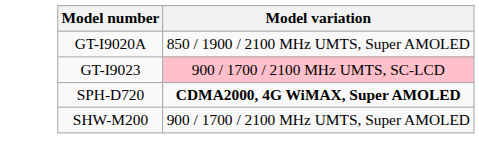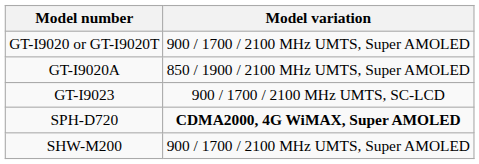 <table class="wikitable" style="text-align: center;font-size:90%; float: right">
 <tr>
 <th>Model number</th>
 <th>Model variation</th>
+</tr>
+<tr>
+<td>GT-I9020 or GT-I9020T</td>
+<td>900 / 1700 / 2100 MHz UMTS, Super AMOLED</td>
 </tr>
 <tr>
 <td>GT-I9020A</td>
 <td>850 / 1900 / 2100 MHz UMTS, Super AMOLED</td>
 </tr>
 <tr>
 <td>GT-I9023</td>
-<td style="background: pink;">900 / 1700 / 2100 MHz UMTS, SC-LCD</td>
+<td>900 / 1700 / 2100 MHz UMTS, SC-LCD</td>
 </tr>
 <tr>
 <td>SPH-D720</td>
 <td><strong>CDMA2000, 4G WiMAX, Super AMOLED</strong></td>
 </tr>
 <tr>
 <td>SHW-M200</td>
 <td>900 / 1700 / 2100 MHz UMTS, Super AMOLED</td>
 </tr>
 </table>
